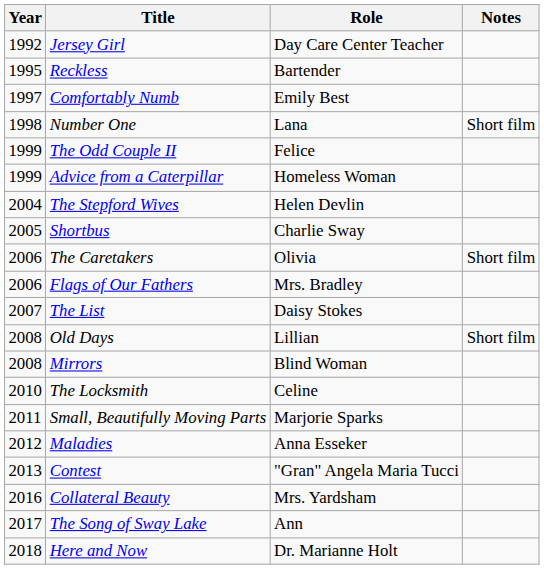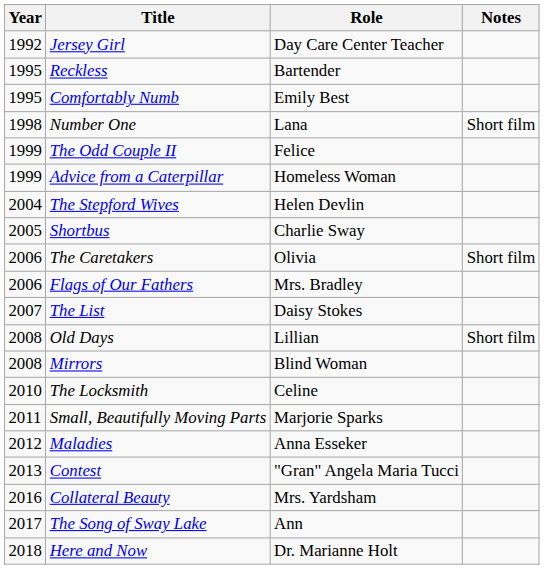 <table class="wikitable sortable">
 <tr>
 <th>Year</th>
 <th>Title</th>
 <th>Role</th>
 <th>Notes</th>
 </tr>
 <tr>
 <td>1992</td>
 <td><em><a href='#'>Jersey Girl</a></em></td>
 <td>Day Care Center Teacher</td>
 <td></td>
 </tr>
 <tr>
 <td>1995</td>
 <td><em><a href='#'>Reckless</a></em></td>
 <td>Bartender</td>
 <td></td>
 </tr>
 <tr>
-<td>1997</td>
+<td>1995</td>
 <td><em><a href='#'>Comfortably Numb</a></em></td>
 <td>Emily Best</td>
 <td></td>
 </tr>
 <tr>
 <td>1998</td>
 <td><em>Number One</em></td>
 <td>Lana</td>
 <td>Short film</td>
 </tr>
 <tr>
 <td>1999</td>
 <td><em><a href='#'>The Odd Couple II</a></em></td>
 <td>Felice</td>
 <td></td>
 </tr>
 <tr>
 <td>1999</td>
 <td><em><a href='#'>Advice from a Caterpillar</a></em></td>
 <td>Homeless Woman</td>
 <td></td>
 </tr>
 <tr>
 <td>2004</td>
 <td><em><a href='#'>The Stepford Wives</a></em></td>
 <td>Helen Devlin</td>
 <td></td>
 </tr>
 <tr>
 <td>2005</td>
 <td><em><a href='#'>Shortbus</a></em></td>
 <td>Charlie Sway</td>
 <td></td>
 </tr>
 <tr>
 <td>2006</td>
 <td><em>The Caretakers</em></td>
 <td>Olivia</td>
 <td>Short film</td>
 </tr>
 <tr>
 <td>2006</td>
 <td><em><a href='#'>Flags of Our Fathers</a></em></td>
 <td>Mrs. Bradley</td>
 <td></td>
 </tr>
 <tr>
 <td>2007</td>
 <td><em><a href='#'>The List</a></em></td>
 <td>Daisy Stokes</td>
 <td></td>
 </tr>
 <tr>
 <td>2008</td>
 <td><em>Old Days</em></td>
 <td>Lillian</td>
 <td>Short film</td>
 </tr>
 <tr>
 <td>2008</td>
 <td><em><a href='#'>Mirrors</a></em></td>
 <td>Blind Woman</td>
 <td></td>
 </tr>
 <tr>
 <td>2010</td>
 <td><em>The Locksmith</em></td>
 <td>Celine</td>
 <td></td>
 </tr>
 <tr>
 <td>2011</td>
 <td><em>Small, Beautifully Moving Parts</em></td>
 <td>Marjorie Sparks</td>
 <td></td>
 </tr>
 <tr>
 <td>2012</td>
 <td><em><a href='#'>Maladies</a></em></td>
 <td>Anna Esseker</td>
 <td></td>
 </tr>
 <tr>
 <td>2013</td>
 <td><em><a href='#'>Contest</a></em></td>
 <td>"Gran" Angela Maria Tucci</td>
 <td></td>
 </tr>
 <tr>
 <td>2016</td>
 <td><em><a href='#'>Collateral Beauty</a></em></td>
 <td>Mrs. Yardsham</td>
 <td></td>
 </tr>
 <tr>
 <td>2017</td>
 <td><em><a href='#'>The Song of Sway Lake</a></em></td>
 <td>Ann</td>
 <td></td>
 </tr>
 <tr>
 <td>2018</td>
 <td><em><a href='#'>Here and Now</a></em></td>
 <td>Dr. Marianne Holt</td>
 <td></td>
 </tr>
 </table>
